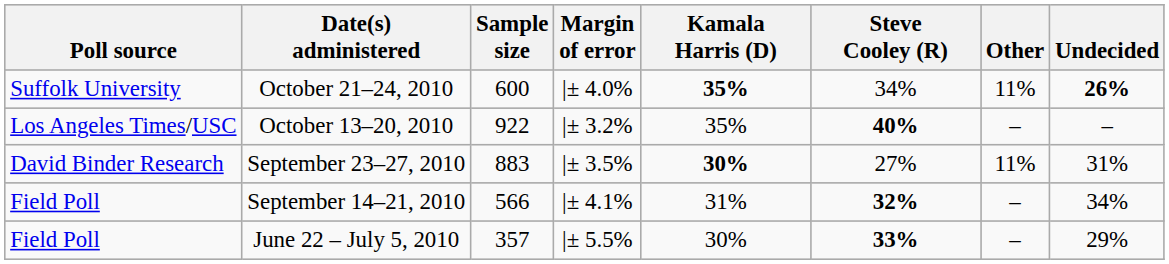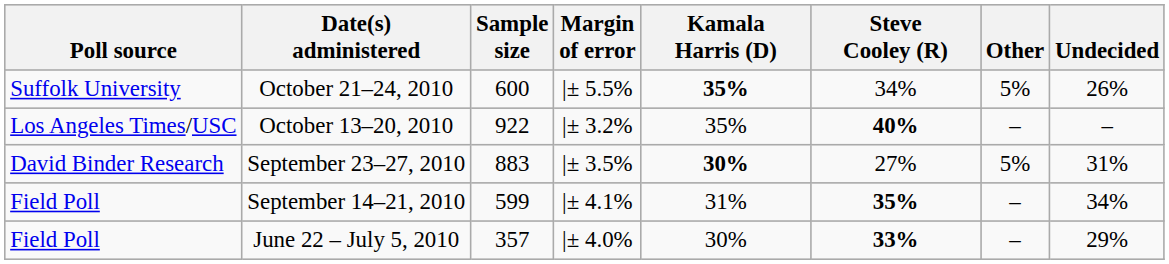 <table class="wikitable" style="font-size:90%;text-align:center;">
 <tr valign=bottom>
 <th>Poll source</th>
 <th>Date(s)<br>administered</th>
 <th>Sample<br>size</th>
 <th>Margin<br>of error</th>
 <th style="width:100px;">Kamala<br>Harris (D)</th>
 <th style="width:100px;">Steve<br>Cooley (R)</th>
 <th>Other</th>
 <th>Undecided</th>
 </tr>
 <tr>
 <td style="text-align:left;"><a href='#'>Suffolk University</a></td>
 <td align=center>October 21–24, 2010</td>
 <td align=center>600</td>
-<td align=center>|± 4.0%</td>
+<td align=center>|± 5.5%</td>
 <td><strong>35%</strong></td>
 <td align=center>34%</td>
-<td align=center>11%</td>
-<td align=center><strong>26%</strong></td>
+<td align=center>5%</td>
+<td align=center>26%</td>
 </tr>
 <tr>
 <td style="text-align:left;"><a href='#'>Los Angeles Times</a>/<a href='#'>USC</a></td>
 <td align=center>October 13–20, 2010</td>
 <td align=center>922</td>
 <td align=center>|± 3.2%</td>
 <td align=center>35%</td>
 <td><strong>40%</strong></td>
 <td align=center>–</td>
 <td align=center>–</td>
 </tr>
 <tr>
 <td style="text-align:left;"><a href='#'>David Binder Research</a></td>
 <td align=center>September 23–27, 2010</td>
 <td align=center>883</td>
 <td align=center>|± 3.5%</td>
 <td><strong>30%</strong></td>
 <td align=center>27%</td>
-<td align=center>11%</td>
+<td align=center>5%</td>
 <td align=center>31%</td>
 </tr>
 <tr>
 <td style="text-align:left;"><a href='#'>Field Poll</a></td>
 <td align=center>September 14–21, 2010</td>
-<td align=center>566</td>
+<td align=center>599</td>
 <td align=center>|± 4.1%</td>
 <td align=center>31%</td>
-<td><strong>32%</strong></td>
+<td><strong>35%</strong></td>
 <td align=center>–</td>
 <td align=center>34%</td>
 </tr>
 <tr>
 <td style="text-align:left;"><a href='#'>Field Poll</a></td>
 <td align=center>June 22 – July 5, 2010</td>
 <td align=center>357</td>
-<td align=center>|± 5.5%</td>
+<td align=center>|± 4.0%</td>
 <td align=center>30%</td>
 <td><strong>33%</strong></td>
 <td align=center>–</td>
 <td align=center>29%</td>
 </tr>
 </table>
